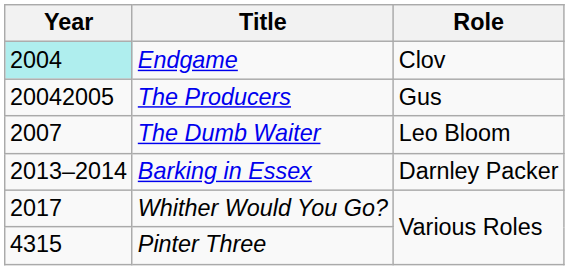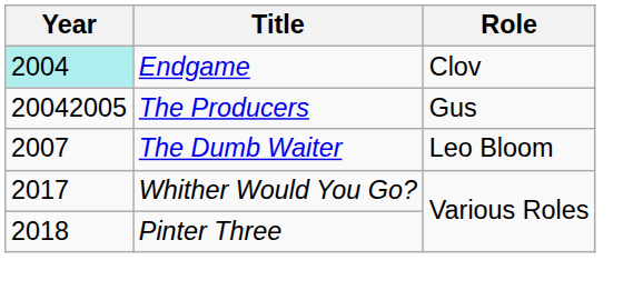 <table class="wikitable sortable">
 <tr>
 <th>Year</th>
 <th>Title</th>
 <th>Role</th>
 </tr>
 <tr>
 <td style="background: paleturquoise;">2004</td>
 <td><em><a href='#'>Endgame</a></em></td>
 <td>Clov</td>
 </tr>
 <tr>
 <td>20042005</td>
 <td><em><a href='#'>The Producers</a></em></td>
 <td>Gus</td>
 </tr>
 <tr>
 <td>2007</td>
 <td><em><a href='#'>The Dumb Waiter</a></em></td>
 <td>Leo Bloom</td>
 </tr>
 <tr>
-<td>2013–2014</td>
-<td><em><a href='#'>Barking in Essex</a></em></td>
-<td>Darnley Packer</td>
-</tr>
-<tr>
 <td>2017</td>
 <td><em>Whither Would You Go?</em></td>
 <td rowspan="2">Various Roles</td>
 </tr>
 <tr>
-<td>4315</td>
+<td>2018</td>
 <td><em>Pinter Three</em></td>
 </tr>
 </table>
